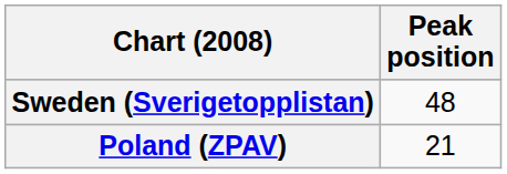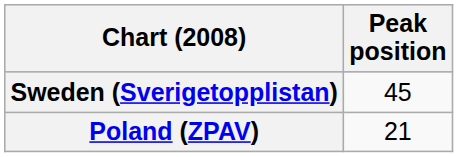 <table class="wikitable sortable plainrowheaders" style="text-align:center">
 <tr>
 <th scope="col">Chart (2008)</th>
 <th scope="col">Peak<br>position</th>
 </tr>
 <tr>
 <th scope="row">Sweden (<a href='#'>Sverigetopplistan</a>)</th>
-<td>48</td>
+<td>45</td>
 </tr>
 <tr>
 <th scope="row"><a href='#'>Poland</a> (<a href='#'>ZPAV</a>)</th>
 <td>21</td>
 </tr>
 </table>
